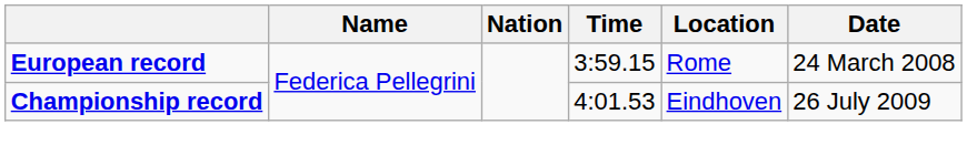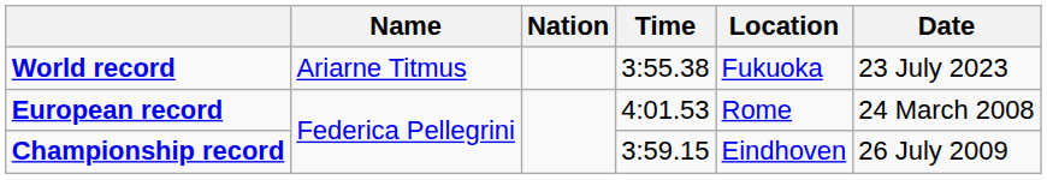 <table class=wikitable>
 <tr>
 <th></th>
 <th>Name</th>
 <th>Nation</th>
 <th>Time</th>
 <th>Location</th>
 <th>Date</th>
 </tr>
 <tr>
+<td><strong><a href='#'>World record</a></strong></td>
+<td><a href='#'>Ariarne Titmus</a></td>
+<td></td>
+<td>3:55.38</td>
+<td><a href='#'>Fukuoka</a></td>
+<td>23 July 2023</td>
+</tr>
+<tr>
 <td><strong><a href='#'>European record</a></strong></td>
 <td rowspan=2><a href='#'>Federica Pellegrini</a></td>
 <td rowspan=2></td>
-<td>3:59.15</td>
+<td>4:01.53</td>
 <td><a href='#'>Rome</a></td>
 <td>24 March 2008</td>
 </tr>
 <tr>
 <td><strong><a href='#'>Championship record</a></strong></td>
-<td>4:01.53</td>
+<td>3:59.15</td>
 <td><a href='#'>Eindhoven</a></td>
 <td>26 July 2009</td>
 </tr>
 </table>
